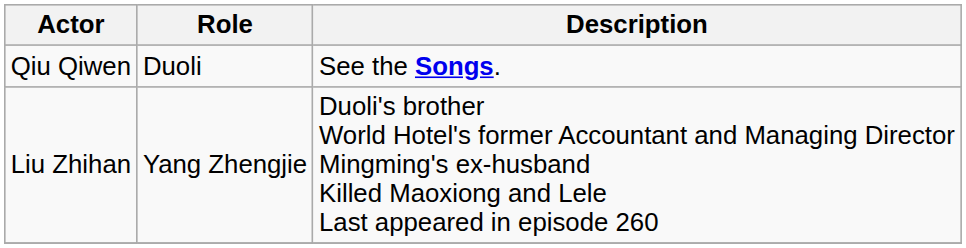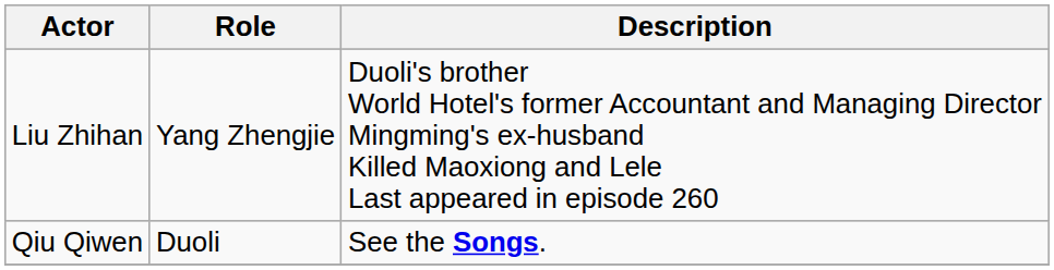 <table class=wikitable>
 <tr>
 <th>Actor</th>
 <th>Role</th>
 <th>Description</th>
 </tr>
 <tr>
+<td>Liu Zhihan</td>
+<td>Yang Zhengjie</td>
+<td>Duoli's brother<br>World Hotel's former Accountant and Managing Director<br>Mingming's ex-husband<br>Killed Maoxiong and Lele<br>Last appeared in episode 260</td>
+</tr>
+<tr>
 <td>Qiu Qiwen</td>
 <td>Duoli</td>
 <td>See the <strong><a href='#'>Songs</a></strong>.</td>
 </tr>
 <tr>
-<td>Liu Zhihan</td>
-<td>Yang Zhengjie</td>
-<td>Duoli's brother<br>World Hotel's former Accountant and Managing Director<br>Mingming's ex-husband<br>Killed Maoxiong and Lele<br>Last appeared in episode 260</td>
-</tr>
-<tr>
 </tr>
 </table>
